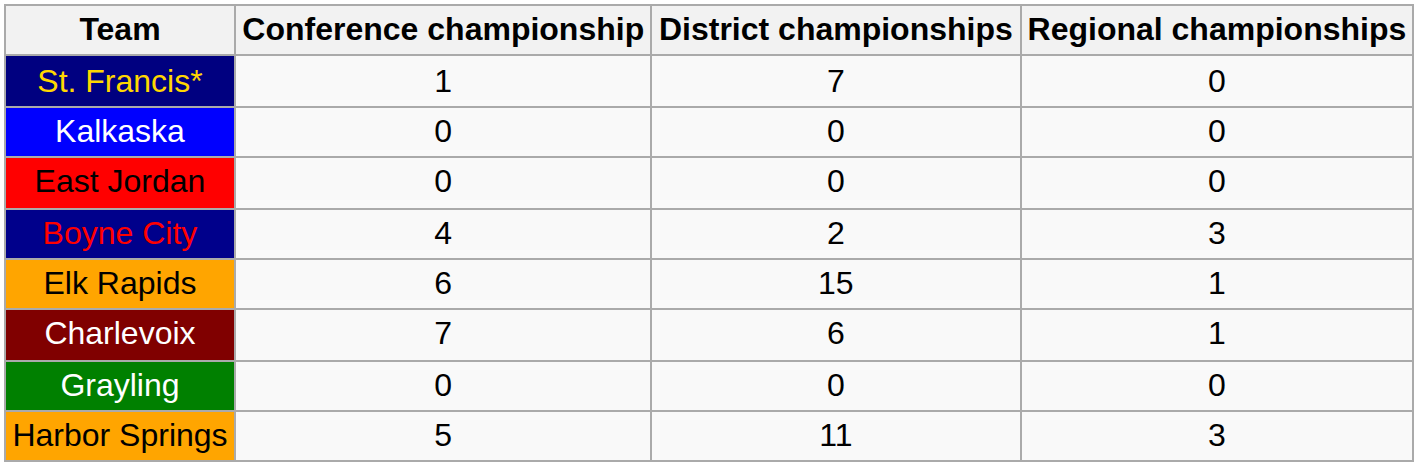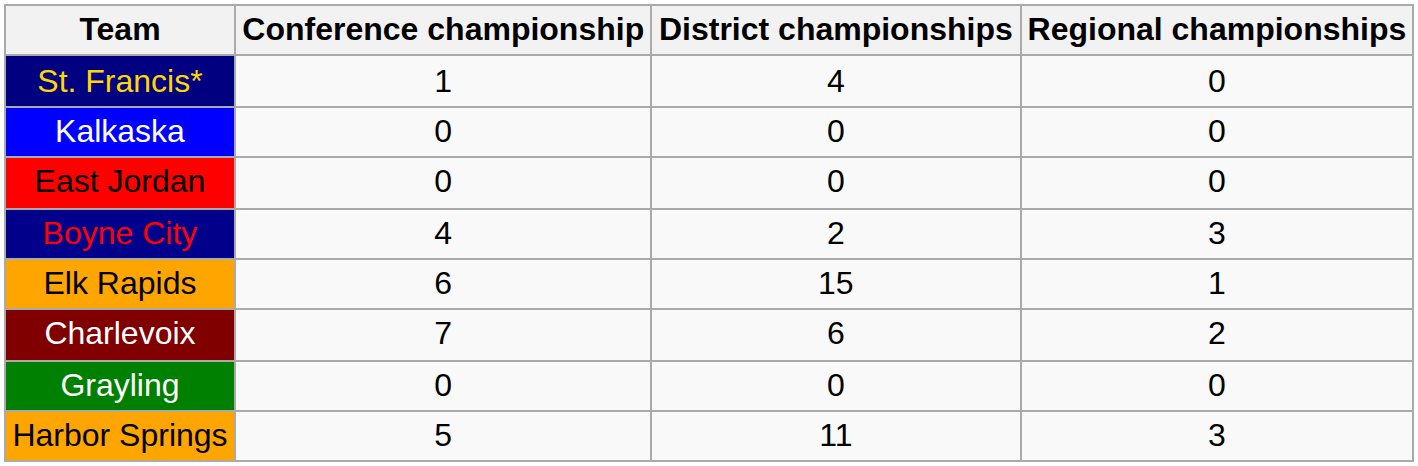 <table class="wikitable sortable" style="text-align:center">
 <tr>
 <th>Team</th>
 <th>Conference championship</th>
 <th>District championships</th>
 <th>Regional championships</th>
 </tr>
 <tr>
 <td !align=center style="background:navy;color:gold">St. Francis*</td>
 <td>1</td>
-<td>7</td>
+<td>4</td>
 <td>0</td>
 </tr>
 <tr>
 <td !align=center style="background:blue;color:white">Kalkaska</td>
 <td>0</td>
 <td>0</td>
 <td>0</td>
 </tr>
 <tr>
 <td !align=center style="background:red;color:black">East Jordan</td>
 <td>0</td>
 <td>0</td>
 <td>0</td>
 </tr>
 <tr>
 <td !align=center style="background:darkblue;color:red">Boyne City</td>
 <td>4</td>
 <td>2</td>
 <td>3</td>
 </tr>
 <tr>
 <td !align=center style="background:orange;color:black">Elk Rapids</td>
 <td>6</td>
 <td>15</td>
 <td>1</td>
 </tr>
 <tr>
 <td !align=center style="background:maroon;color:white">Charlevoix</td>
 <td>7</td>
 <td>6</td>
-<td>1</td>
+<td>2</td>
 </tr>
 <tr>
 <td !align=center style="background:green;color:white">Grayling</td>
 <td>0</td>
 <td>0</td>
 <td>0</td>
 </tr>
 <tr>
 <td !align=center style="background:orange;color:black">Harbor Springs</td>
 <td>5</td>
 <td>11</td>
 <td>3</td>
 </tr>
 </table>
